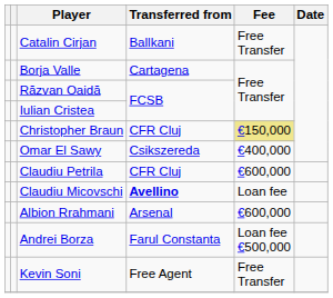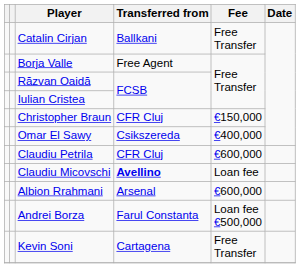 <table class="wikitable plainrowheaders sortable">
 <tr>
 <th></th>
 <th></th>
 <th scope=col><strong>Player</strong></th>
 <th><strong>Transferred from</strong></th>
 <th !scope=col; style="width: 65px;"><strong>Fee</strong></th>
 <th scope=col><strong>Date</strong></th>
 </tr>
 <tr>
 <td align=center></td>
 <td align=center></td>
 <td> <a href='#'>Catalin Cirjan</a></td>
 <td> <a href='#'>Ballkani</a></td>
 <td>Free Transfer</td>
 <td rowspan=6></td>
 </tr>
 <tr>
 <td align=center></td>
 <td align=center></td>
 <td> <a href='#'>Borja Valle</a></td>
-<td> <a href='#'>Cartagena</a></td>
+<td>Free Agent</td>
 <td rowspan=3>Free Transfer</td>
 </tr>
 <tr>
 <td align=center></td>
 <td align=center></td>
 <td> <a href='#'>Răzvan Oaidă</a></td>
 <td rowspan=2> <a href='#'>FCSB</a></td>
 </tr>
 <tr>
 <td align=center></td>
 <td align=center></td>
 <td> <a href='#'>Iulian Cristea</a></td>
 </tr>
 <tr>
 <td align=center></td>
 <td align=center></td>
 <td> <a href='#'>Christopher Braun</a></td>
 <td> <a href='#'>CFR Cluj</a></td>
-<td style="background: khaki;"><a href='#'>€</a>150,000</td>
+<td><a href='#'>€</a>150,000</td>
 </tr>
 <tr>
 <td align=center></td>
 <td align=center></td>
 <td> <a href='#'>Omar El Sawy</a></td>
 <td> <a href='#'>Csikszereda</a></td>
 <td><a href='#'>€</a>400,000</td>
 </tr>
 <tr>
 <td align=center></td>
 <td align=center></td>
 <td> <a href='#'>Claudiu Petrila</a></td>
 <td> <a href='#'>CFR Cluj</a></td>
 <td><a href='#'>€</a>600,000</td>
 <td></td>
 </tr>
 <tr>
 <td align=center></td>
 <td align=center></td>
 <td> <a href='#'>Claudiu Micovschi</a></td>
 <td><strong> <a href='#'>Avellino</a></strong></td>
 <td>Loan fee</td>
 <td></td>
 </tr>
 <tr>
 <td align=center></td>
 <td align=center></td>
 <td> <a href='#'>Albion Rrahmani</a></td>
 <td> <a href='#'>Arsenal</a></td>
 <td><a href='#'>€</a>600,000</td>
 <td></td>
 </tr>
 <tr>
 <td align=center></td>
 <td align=center></td>
 <td> <a href='#'>Andrei Borza</a></td>
 <td> <a href='#'>Farul Constanta</a></td>
 <td>Loan fee <a href='#'>€</a>500,000</td>
 <td></td>
 </tr>
 <tr>
 <td align=center></td>
 <td align=center></td>
 <td> <a href='#'>Kevin Soni</a></td>
-<td>Free Agent</td>
+<td> <a href='#'>Cartagena</a></td>
 <td>Free Transfer</td>
 <td></td>
 </tr>
 <tr>
 </tr>
 </table>
